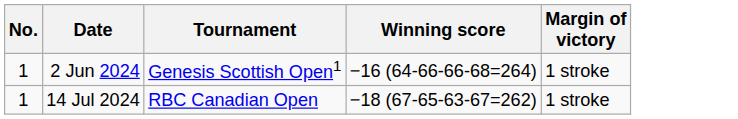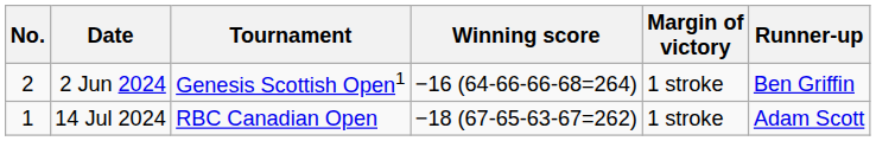 <table class="wikitable" style="font-size:95%;">
 <tr>
 <th>No.</th>
 <th>Date</th>
 <th>Tournament</th>
 <th>Winning score</th>
 <th>Margin of<br>victory</th>
+<th>Runner-up</th>
 </tr>
 <tr>
-<td align=center>1</td>
+<td align=center>2</td>
 <td align=right>2 Jun <a href='#'>2024</a></td>
 <td><a href='#'>Genesis Scottish Open</a><sup>1</sup></td>
 <td>−16 (64-66-66-68=264)</td>
 <td>1 stroke</td>
+<td> <a href='#'>Ben Griffin</a></td>
 </tr>
 <tr>
 <td align=center>1</td>
 <td align=right>14 Jul 2024</td>
 <td><a href='#'>RBC Canadian Open</a></td>
 <td>−18 (67-65-63-67=262)</td>
 <td>1 stroke</td>
+<td> <a href='#'>Adam Scott</a></td>
 </tr>
 </table>
